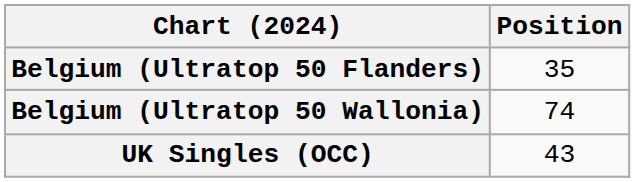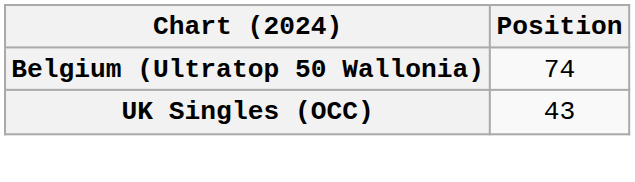 <table class="wikitable sortable plainrowheaders" style="text-align:center">
 <tr>
 <th scope="col">Chart (2024)</th>
 <th scope="col">Position</th>
-</tr>
-<tr>
-<th scope="row">Belgium (Ultratop 50 Flanders)</th>
-<td>35</td>
 </tr>
 <tr>
 <th scope="row">Belgium (Ultratop 50 Wallonia)</th>
 <td>74</td>
 </tr>
 <tr>
 <th scope="row">UK Singles (OCC)</th>
 <td>43</td>
 </tr>
 </table>
